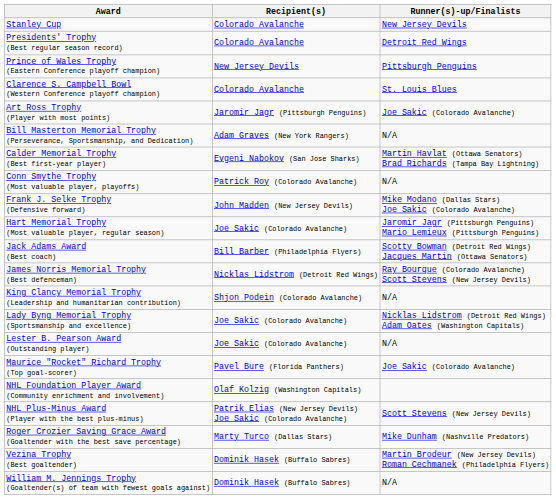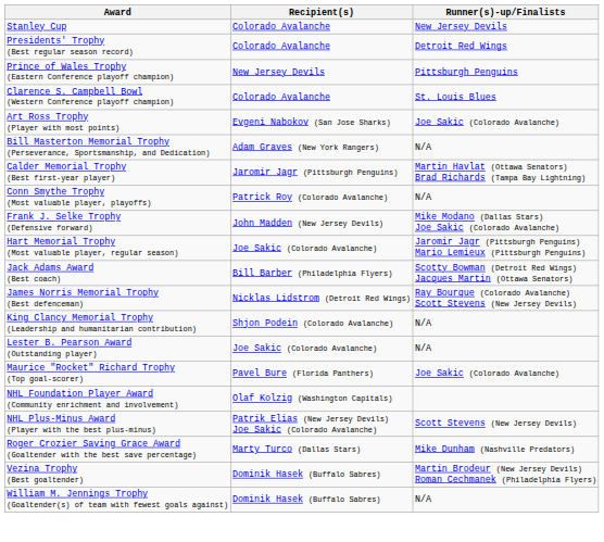 <table class="wikitable">
 <tr>
 <th>Award</th>
 <th>Recipient(s)</th>
 <th>Runner(s)-up/Finalists</th>
 </tr>
 <tr>
 <td><a href='#'>Stanley Cup</a></td>
 <td><a href='#'>Colorado Avalanche</a></td>
 <td><a href='#'>New Jersey Devils</a></td>
 </tr>
 <tr>
 <td><a href='#'>Presidents' Trophy</a><br><small>(Best regular season record)</small></td>
 <td><a href='#'>Colorado Avalanche</a></td>
 <td><a href='#'>Detroit Red Wings</a></td>
 </tr>
 <tr>
 <td><a href='#'>Prince of Wales Trophy</a><br><small>(Eastern Conference playoff champion)</small></td>
 <td><a href='#'>New Jersey Devils</a></td>
 <td><a href='#'>Pittsburgh Penguins</a></td>
 </tr>
 <tr>
 <td><a href='#'>Clarence S. Campbell Bowl</a><br><small>(Western Conference playoff champion)</small></td>
 <td><a href='#'>Colorado Avalanche</a></td>
 <td><a href='#'>St. Louis Blues</a></td>
 </tr>
 <tr>
 <td><a href='#'>Art Ross Trophy</a><br><small>(Player with most points)</small></td>
-<td><a href='#'>Jaromir Jagr</a> <small>(Pittsburgh Penguins)</small></td>
+<td><a href='#'>Evgeni Nabokov</a> <small>(San Jose Sharks)</small></td>
 <td><a href='#'>Joe Sakic</a> <small>(Colorado Avalanche)</small></td>
 </tr>
 <tr>
 <td><a href='#'>Bill Masterton Memorial Trophy</a><br><small>(Perseverance, Sportsmanship, and Dedication)</small></td>
 <td><a href='#'>Adam Graves</a> <small>(New York Rangers)</small></td>
 <td>N/A</td>
 </tr>
 <tr>
 <td><a href='#'>Calder Memorial Trophy</a><br><small>(Best first-year player)</small></td>
-<td><a href='#'>Evgeni Nabokov</a> <small>(San Jose Sharks)</small></td>
+<td><a href='#'>Jaromir Jagr</a> <small>(Pittsburgh Penguins)</small></td>
 <td><a href='#'>Martin Havlat</a> <small>(Ottawa Senators)</small><br><a href='#'>Brad Richards</a> <small>(Tampa Bay Lightning)</small></td>
 </tr>
 <tr>
 <td><a href='#'>Conn Smythe Trophy</a><br><small>(Most valuable player, playoffs)</small></td>
 <td><a href='#'>Patrick Roy</a> <small>(Colorado Avalanche)</small></td>
 <td>N/A</td>
 </tr>
 <tr>
 <td><a href='#'>Frank J. Selke Trophy</a><br><small>(Defensive forward)</small></td>
 <td><a href='#'>John Madden</a> <small>(New Jersey Devils)</small></td>
 <td><a href='#'>Mike Modano</a> <small>(Dallas Stars)</small><br><a href='#'>Joe Sakic</a> <small>(Colorado Avalanche)</small></td>
 </tr>
 <tr>
 <td><a href='#'>Hart Memorial Trophy</a><br><small>(Most valuable player, regular season)</small></td>
 <td><a href='#'>Joe Sakic</a> <small>(Colorado Avalanche)</small></td>
 <td><a href='#'>Jaromir Jagr</a> <small>(Pittsburgh Penguins)</small><br><a href='#'>Mario Lemieux</a> <small>(Pittsburgh Penguins)</small></td>
 </tr>
 <tr>
 <td><a href='#'>Jack Adams Award</a><br><small>(Best coach)</small></td>
 <td><a href='#'>Bill Barber</a> <small>(Philadelphia Flyers)</small></td>
 <td><a href='#'>Scotty Bowman</a> <small>(Detroit Red Wings)</small><br><a href='#'>Jacques Martin</a> <small>(Ottawa Senators)</small></td>
 </tr>
 <tr>
 <td><a href='#'>James Norris Memorial Trophy</a><br><small>(Best defenceman)</small></td>
 <td><a href='#'>Nicklas Lidstrom</a> <small>(Detroit Red Wings)</small></td>
 <td><a href='#'>Ray Bourque</a> <small>(Colorado Avalanche)</small><br><a href='#'>Scott Stevens</a> <small>(New Jersey Devils)</small></td>
 </tr>
 <tr>
 <td><a href='#'>King Clancy Memorial Trophy</a><br><small>(Leadership and humanitarian contribution)</small></td>
 <td><a href='#'>Shjon Podein</a> <small>(Colorado Avalanche)</small></td>
 <td>N/A</td>
-</tr>
-<tr>
-<td><a href='#'>Lady Byng Memorial Trophy</a><br><small>(Sportsmanship and excellence)</small></td>
-<td><a href='#'>Joe Sakic</a> <small>(Colorado Avalanche)</small></td>
-<td><a href='#'>Nicklas Lidstrom</a> <small>(Detroit Red Wings)</small><br><a href='#'>Adam Oates</a> <small>(Washington Capitals)</small></td>
 </tr>
 <tr>
 <td><a href='#'>Lester B. Pearson Award</a><br><small>(Outstanding player)</small></td>
 <td><a href='#'>Joe Sakic</a> <small>(Colorado Avalanche)</small></td>
 <td>N/A</td>
 </tr>
 <tr>
 <td><a href='#'>Maurice "Rocket" Richard Trophy</a><br><small>(Top goal-scorer)</small></td>
 <td><a href='#'>Pavel Bure</a> <small>(Florida Panthers)</small></td>
 <td><a href='#'>Joe Sakic</a> <small>(Colorado Avalanche)</small></td>
 </tr>
 <tr>
 <td><a href='#'>NHL Foundation Player Award</a><br><small>(Community enrichment and involvement)</small></td>
 <td><a href='#'>Olaf Kolzig</a> <small>(Washington Capitals)</small></td>
 <td></td>
 </tr>
 <tr>
 <td><a href='#'>NHL Plus-Minus Award</a><br><small>(Player with the best plus-minus)</small></td>
 <td><a href='#'>Patrik Elias</a> <small>(New Jersey Devils)</small><br><a href='#'>Joe Sakic</a> <small>(Colorado Avalanche)</small></td>
 <td><a href='#'>Scott Stevens</a> <small>(New Jersey Devils)</small></td>
 </tr>
 <tr>
 <td><a href='#'>Roger Crozier Saving Grace Award</a><br><small>(Goaltender with the best save percentage)</small></td>
 <td><a href='#'>Marty Turco</a> <small>(Dallas Stars)</small></td>
 <td><a href='#'>Mike Dunham</a> <small>(Nashville Predators)</small></td>
 </tr>
 <tr>
 <td><a href='#'>Vezina Trophy</a><br><small>(Best goaltender)</small></td>
 <td><a href='#'>Dominik Hasek</a> <small>(Buffalo Sabres)</small></td>
 <td><a href='#'>Martin Brodeur</a> <small>(New Jersey Devils)</small><br><a href='#'>Roman Cechmanek</a> <small>(Philadelphia Flyers)</small></td>
 </tr>
 <tr>
 <td><a href='#'>William M. Jennings Trophy</a><br><small>(Goaltender(s) of team with fewest goals against)</small></td>
 <td><a href='#'>Dominik Hasek</a> <small>(Buffalo Sabres)</small></td>
 <td>N/A</td>
 </tr>
 </table>
